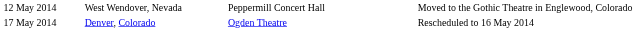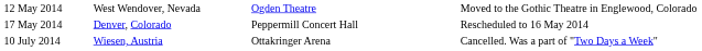 <table cellpadding="2" style="border: 0px solid darkgray;">
 <tr>
 <th width="125"></th>
 <th width="225"></th>
 <th width="300"></th>
 <th width="375"></th>
 </tr>
 <tr border="0">
 <td>12 May 2014</td>
 <td>West Wendover, Nevada</td>
-<td>Peppermill Concert Hall</td>
+<td><a href='#'>Ogden Theatre</a></td>
 <td>Moved to the Gothic Theatre in Englewood, Colorado</td>
 </tr>
 <tr>
 <td>17 May 2014</td>
 <td><a href='#'>Denver</a>, <a href='#'>Colorado</a></td>
-<td><a href='#'>Ogden Theatre</a></td>
+<td>Peppermill Concert Hall</td>
 <td>Rescheduled to 16 May 2014</td>
+</tr>
+<tr>
+<td>10 July 2014</td>
+<td><a href='#'>Wiesen, Austria</a></td>
+<td>Ottakringer Arena</td>
+<td>Cancelled. Was a part of "<a href='#'>Two Days a Week</a>"</td>
 </tr>
 <tr>
 </tr>
 </table>
